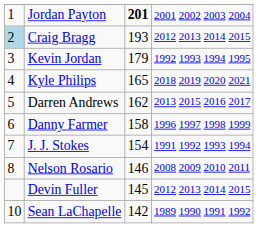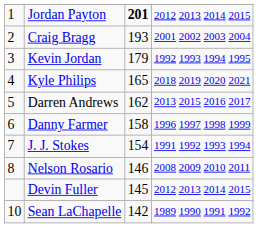 <table class="wikitable">
 <tr>
 </tr>
 <tr>
 <td>1</td>
 <td><a href='#'>Jordan Payton</a></td>
 <td><strong>201</strong></td>
-<td style="font-size:80%;"><a href='#'>2001</a> <a href='#'>2002</a> <a href='#'>2003</a> <a href='#'>2004</a></td>
+<td style="font-size:80%;"><a href='#'>2012</a> <a href='#'>2013</a> <a href='#'>2014</a> <a href='#'>2015</a></td>
 </tr>
 <tr>
-<td style="background: lightblue;">2</td>
+<td>2</td>
 <td><a href='#'>Craig Bragg</a></td>
 <td>193</td>
-<td style="font-size:80%;"><a href='#'>2012</a> <a href='#'>2013</a> <a href='#'>2014</a> <a href='#'>2015</a></td>
+<td style="font-size:80%;"><a href='#'>2001</a> <a href='#'>2002</a> <a href='#'>2003</a> <a href='#'>2004</a></td>
 </tr>
 <tr>
 <td>3</td>
 <td><a href='#'>Kevin Jordan</a></td>
 <td>179</td>
 <td style="font-size:80%;"><a href='#'>1992</a> <a href='#'>1993</a> <a href='#'>1994</a> <a href='#'>1995</a></td>
 </tr>
 <tr>
 <td>4</td>
 <td><a href='#'>Kyle Philips</a></td>
 <td>165</td>
 <td style="font-size:80%;"><a href='#'>2018</a> <a href='#'>2019</a> <a href='#'>2020</a> <a href='#'>2021</a></td>
 </tr>
 <tr>
 <td>5</td>
 <td>Darren Andrews</td>
 <td>162</td>
 <td style="font-size:80%;"><a href='#'>2013</a> <a href='#'>2015</a> <a href='#'>2016</a> <a href='#'>2017</a></td>
 </tr>
 <tr>
 <td>6</td>
 <td><a href='#'>Danny Farmer</a></td>
 <td>158</td>
 <td style="font-size:80%;"><a href='#'>1996</a> <a href='#'>1997</a> <a href='#'>1998</a> <a href='#'>1999</a></td>
 </tr>
 <tr>
 <td>7</td>
 <td><a href='#'>J. J. Stokes</a></td>
 <td>154</td>
 <td style="font-size:80%;"><a href='#'>1991</a> <a href='#'>1992</a> <a href='#'>1993</a> <a href='#'>1994</a></td>
 </tr>
 <tr>
 <td>8</td>
 <td><a href='#'>Nelson Rosario</a></td>
 <td>146</td>
 <td style="font-size:80%;"><a href='#'>2008</a> <a href='#'>2009</a> <a href='#'>2010</a> <a href='#'>2011</a></td>
 </tr>
 <tr>
 <td></td>
 <td><a href='#'>Devin Fuller</a></td>
 <td>145</td>
 <td style="font-size:80%;"><a href='#'>2012</a> <a href='#'>2013</a> <a href='#'>2014</a> <a href='#'>2015</a></td>
 </tr>
 <tr>
 <td>10</td>
 <td><a href='#'>Sean LaChapelle</a></td>
 <td>142</td>
 <td style="font-size:80%;"><a href='#'>1989</a> <a href='#'>1990</a> <a href='#'>1991</a> <a href='#'>1992</a></td>
 </tr>
 </table>
